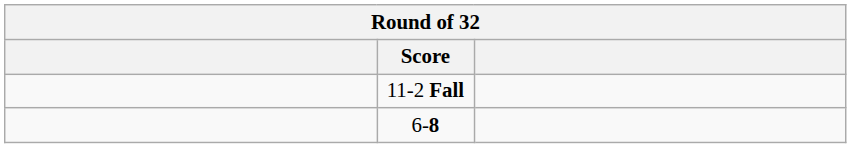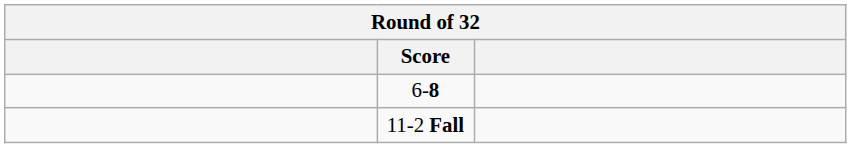 <table class="wikitable" style="text-align: center; font-size:90% ">
 <tr>
 <th colspan=3>Round of 32</th>
 </tr>
 <tr>
 <th align="right" width="250"></th>
 <th width="60">Score</th>
 <th align="left" width="250"></th>
 </tr>
 <tr>
+<td align=left></td>
+<td align=center>6-<strong>8</strong></td>
+<td align=left><strong></strong></td>
+</tr>
+<tr>
 <td align=left><strong></strong></td>
 <td align=center>11-2 <strong>Fall</strong></td>
 <td align=left></td>
 </tr>
-<tr>
-<td align=left></td>
-<td align=center>6-<strong>8</strong></td>
-<td align=left><strong></strong></td>
-</tr>
 </table>
